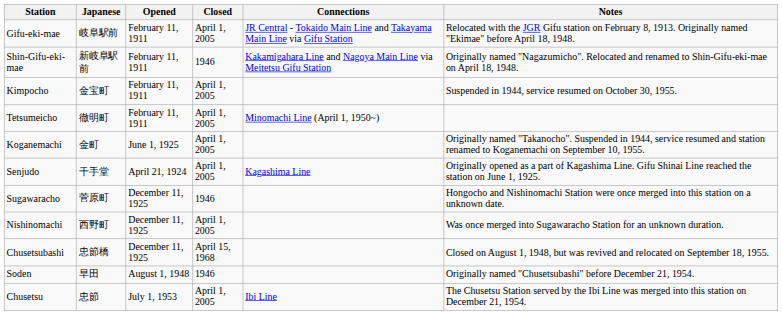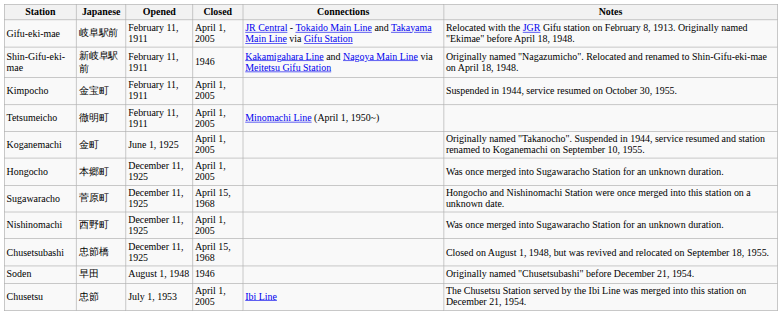 <table class="wikitable">
 <tr>
 <th>Station</th>
 <th>Japanese</th>
 <th>Opened</th>
 <th>Closed</th>
 <th>Connections</th>
 <th>Notes</th>
 </tr>
 <tr>
 <td>Gifu-eki-mae</td>
 <td>岐阜駅前</td>
 <td>February 11, 1911</td>
 <td>April 1, 2005</td>
 <td> <a href='#'>JR Central</a> - <a href='#'>Tokaido Main Line</a> and <a href='#'>Takayama Main Line</a> via <a href='#'>Gifu Station</a></td>
 <td>Relocated with the <a href='#'>JGR</a> Gifu station on February 8, 1913. Originally named "Ekimae" before April 18, 1948.</td>
 </tr>
 <tr>
 <td>Shin-Gifu-eki-mae</td>
 <td>新岐阜駅前</td>
 <td>February 11, 1911</td>
 <td>1946</td>
 <td><a href='#'>Kakamigahara Line</a> and <a href='#'>Nagoya Main Line</a> via <a href='#'>Meitetsu Gifu Station</a></td>
 <td>Originally named "Nagazumicho". Relocated and renamed to Shin-Gifu-eki-mae on April 18, 1948.</td>
 </tr>
 <tr>
 <td>Kimpocho</td>
 <td>金宝町</td>
 <td>February 11, 1911</td>
 <td>April 1, 2005</td>
 <td></td>
 <td>Suspended in 1944, service resumed on October 30, 1955.</td>
 </tr>
 <tr>
 <td>Tetsumeicho</td>
 <td>徹明町</td>
 <td>February 11, 1911</td>
 <td>April 1, 2005</td>
 <td><a href='#'>Minomachi Line</a> (April 1, 1950~)</td>
 <td></td>
 </tr>
 <tr>
 <td>Koganemachi</td>
 <td>金町</td>
 <td>June 1, 1925</td>
 <td>April 1, 2005</td>
 <td></td>
 <td>Originally named "Takanocho". Suspended in 1944, service resumed and station renamed to Koganemachi on September 10, 1955.</td>
 </tr>
 <tr>
-<td>Senjudo</td>
-<td>千手堂</td>
-<td>April 21, 1924</td>
+<td>Hongocho</td>
+<td>本郷町</td>
+<td>December 11, 1925</td>
 <td>April 1, 2005</td>
-<td><a href='#'>Kagashima Line</a></td>
-<td>Originally opened as a part of Kagashima Line. Gifu Shinai Line reached the station on June 1, 1925.</td>
+<td></td>
+<td>Was once merged into Sugawaracho Station for an unknown duration.</td>
 </tr>
 <tr>
 <td>Sugawaracho</td>
 <td>菅原町</td>
 <td>December 11, 1925</td>
-<td>1946</td>
+<td>April 15, 1968</td>
 <td></td>
 <td>Hongocho and Nishinomachi Station were once merged into this station on a unknown date.</td>
 </tr>
 <tr>
 <td>Nishinomachi</td>
 <td>西野町</td>
 <td>December 11, 1925</td>
 <td>April 1, 2005</td>
 <td></td>
 <td>Was once merged into Sugawaracho Station for an unknown duration.</td>
 </tr>
 <tr>
 <td>Chusetsubashi</td>
 <td>忠節橋</td>
 <td>December 11, 1925</td>
 <td>April 15, 1968</td>
 <td></td>
 <td>Closed on August 1, 1948, but was revived and relocated on September 18, 1955.</td>
 </tr>
 <tr>
 <td>Soden</td>
 <td>早田</td>
 <td>August 1, 1948</td>
 <td>1946</td>
 <td></td>
 <td>Originally named "Chusetsubashi" before December 21, 1954.</td>
 </tr>
 <tr>
 <td>Chusetsu</td>
 <td>忠節</td>
 <td>July 1, 1953</td>
 <td>April 1, 2005</td>
 <td><a href='#'>Ibi Line</a></td>
 <td>The Chusetsu Station served by the Ibi Line was merged into this station on December 21, 1954.</td>
 </tr>
 </table>
